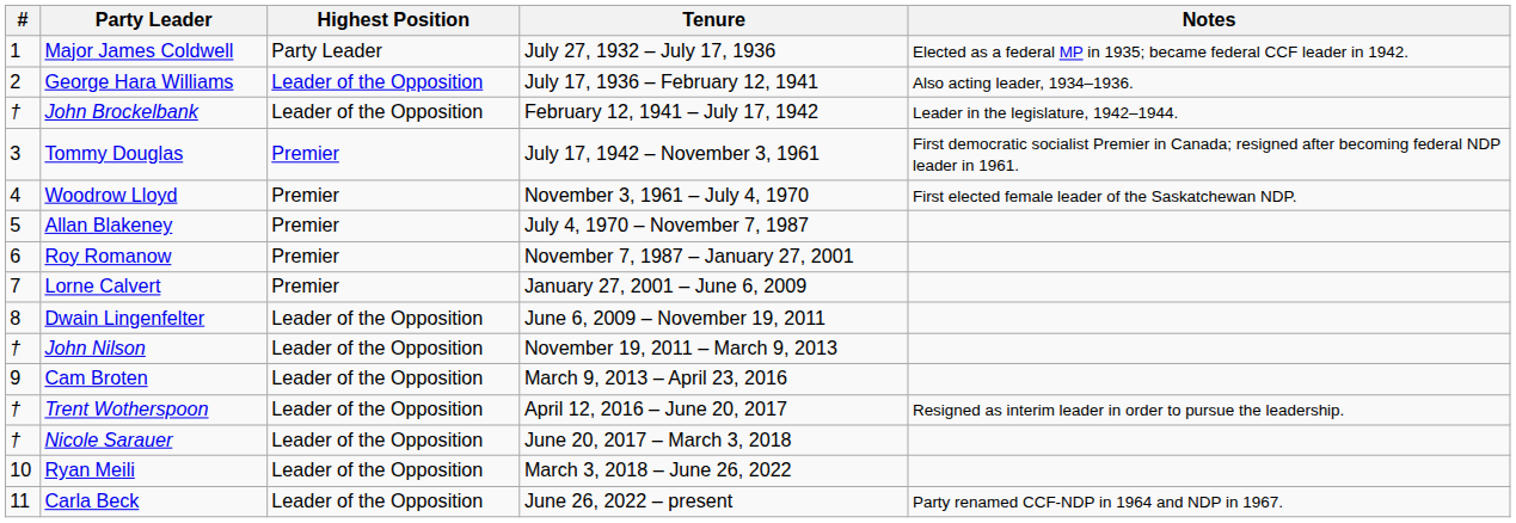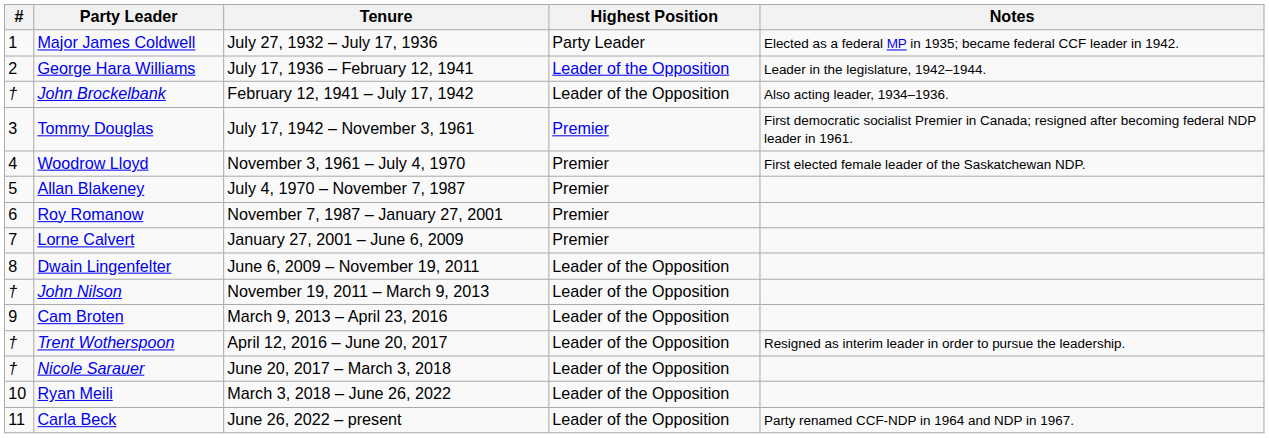 <table class="wikitable">
 <tr>
 <th>#</th>
 <th>Party Leader</th>
+<th>Tenure</th>
 <th>Highest Position</th>
-<th>Tenure</th>
 <th style="width: 40%">Notes</th>
 </tr>
 <tr>
 <td>1</td>
 <td><a href='#'>Major James Coldwell</a></td>
+<td>July 27, 1932 – July 17, 1936</td>
 <td>Party Leader</td>
-<td>July 27, 1932 – July 17, 1936</td>
 <td><small>Elected as a federal <a href='#'>MP</a> in 1935; became federal CCF leader in 1942.</small></td>
 </tr>
 <tr>
 <td>2</td>
 <td><a href='#'>George Hara Williams</a></td>
+<td>July 17, 1936 – February 12, 1941</td>
 <td><a href='#'>Leader of the Opposition</a></td>
-<td>July 17, 1936 – February 12, 1941</td>
-<td><small>Also acting leader, 1934–1936.</small></td>
+<td><small>Leader in the legislature, 1942–1944.</small></td>
 </tr>
 <tr>
 <td><em>†</em></td>
 <td><a href='#'><em>John Brockelbank</em></a></td>
+<td>February 12, 1941 – July 17, 1942</td>
 <td>Leader of the Opposition</td>
-<td>February 12, 1941 – July 17, 1942</td>
-<td><small>Leader in the legislature, 1942–1944.</small></td>
+<td><small>Also acting leader, 1934–1936.</small></td>
 </tr>
 <tr>
 <td>3</td>
 <td><a href='#'>Tommy Douglas</a></td>
+<td>July 17, 1942 – November 3, 1961</td>
 <td><a href='#'>Premier</a></td>
-<td>July 17, 1942 – November 3, 1961</td>
 <td><small>First democratic socialist Premier in Canada; resigned after becoming federal NDP leader in 1961.</small></td>
 </tr>
 <tr>
 <td>4</td>
 <td><a href='#'>Woodrow Lloyd</a></td>
+<td>November 3, 1961 – July 4, 1970</td>
 <td>Premier</td>
-<td>November 3, 1961 – July 4, 1970</td>
 <td><small>First elected female leader of the Saskatchewan NDP.</small></td>
 </tr>
 <tr>
 <td>5</td>
 <td><a href='#'>Allan Blakeney</a></td>
+<td>July 4, 1970 – November 7, 1987</td>
 <td>Premier</td>
-<td>July 4, 1970 – November 7, 1987</td>
 <td></td>
 </tr>
 <tr>
 <td>6</td>
 <td><a href='#'>Roy Romanow</a></td>
+<td>November 7, 1987 – January 27, 2001</td>
 <td>Premier</td>
-<td>November 7, 1987 – January 27, 2001</td>
 <td></td>
 </tr>
 <tr>
 <td>7</td>
 <td><a href='#'>Lorne Calvert</a></td>
+<td>January 27, 2001 – June 6, 2009</td>
 <td>Premier</td>
-<td>January 27, 2001 – June 6, 2009</td>
 <td></td>
 </tr>
 <tr>
 <td>8</td>
 <td><a href='#'>Dwain Lingenfelter</a></td>
+<td>June 6, 2009 – November 19, 2011</td>
 <td>Leader of the Opposition</td>
-<td>June 6, 2009 – November 19, 2011</td>
 <td></td>
 </tr>
 <tr>
 <td><em>†</em></td>
 <td><em><a href='#'>John Nilson</a></em></td>
+<td>November 19, 2011 – March 9, 2013</td>
 <td>Leader of the Opposition</td>
-<td>November 19, 2011 – March 9, 2013</td>
 <td></td>
 </tr>
 <tr>
 <td>9</td>
 <td><a href='#'>Cam Broten</a></td>
+<td>March 9, 2013 – April 23, 2016</td>
 <td>Leader of the Opposition</td>
-<td>March 9, 2013 – April 23, 2016</td>
 <td></td>
 </tr>
 <tr>
 <td><em>†</em></td>
 <td><em><a href='#'>Trent Wotherspoon</a></em></td>
+<td>April 12, 2016 – June 20, 2017</td>
 <td>Leader of the Opposition</td>
-<td>April 12, 2016 – June 20, 2017</td>
 <td><small>Resigned as interim leader in order to pursue the leadership.</small></td>
 </tr>
 <tr>
 <td><em>†</em></td>
 <td><em><a href='#'>Nicole Sarauer</a></em></td>
+<td>June 20, 2017 – March 3, 2018</td>
 <td>Leader of the Opposition</td>
-<td>June 20, 2017 – March 3, 2018</td>
 <td></td>
 </tr>
 <tr>
 <td>10</td>
 <td><a href='#'>Ryan Meili</a></td>
+<td>March 3, 2018 – June 26, 2022</td>
 <td>Leader of the Opposition</td>
-<td>March 3, 2018 – June 26, 2022</td>
 <td></td>
 </tr>
 <tr>
 <td>11</td>
 <td><a href='#'>Carla Beck</a></td>
+<td>June 26, 2022 – present</td>
 <td>Leader of the Opposition</td>
-<td>June 26, 2022 – present</td>
 <td><small>Party renamed CCF-NDP in 1964 and NDP in 1967.</small></td>
 </tr>
 </table>
